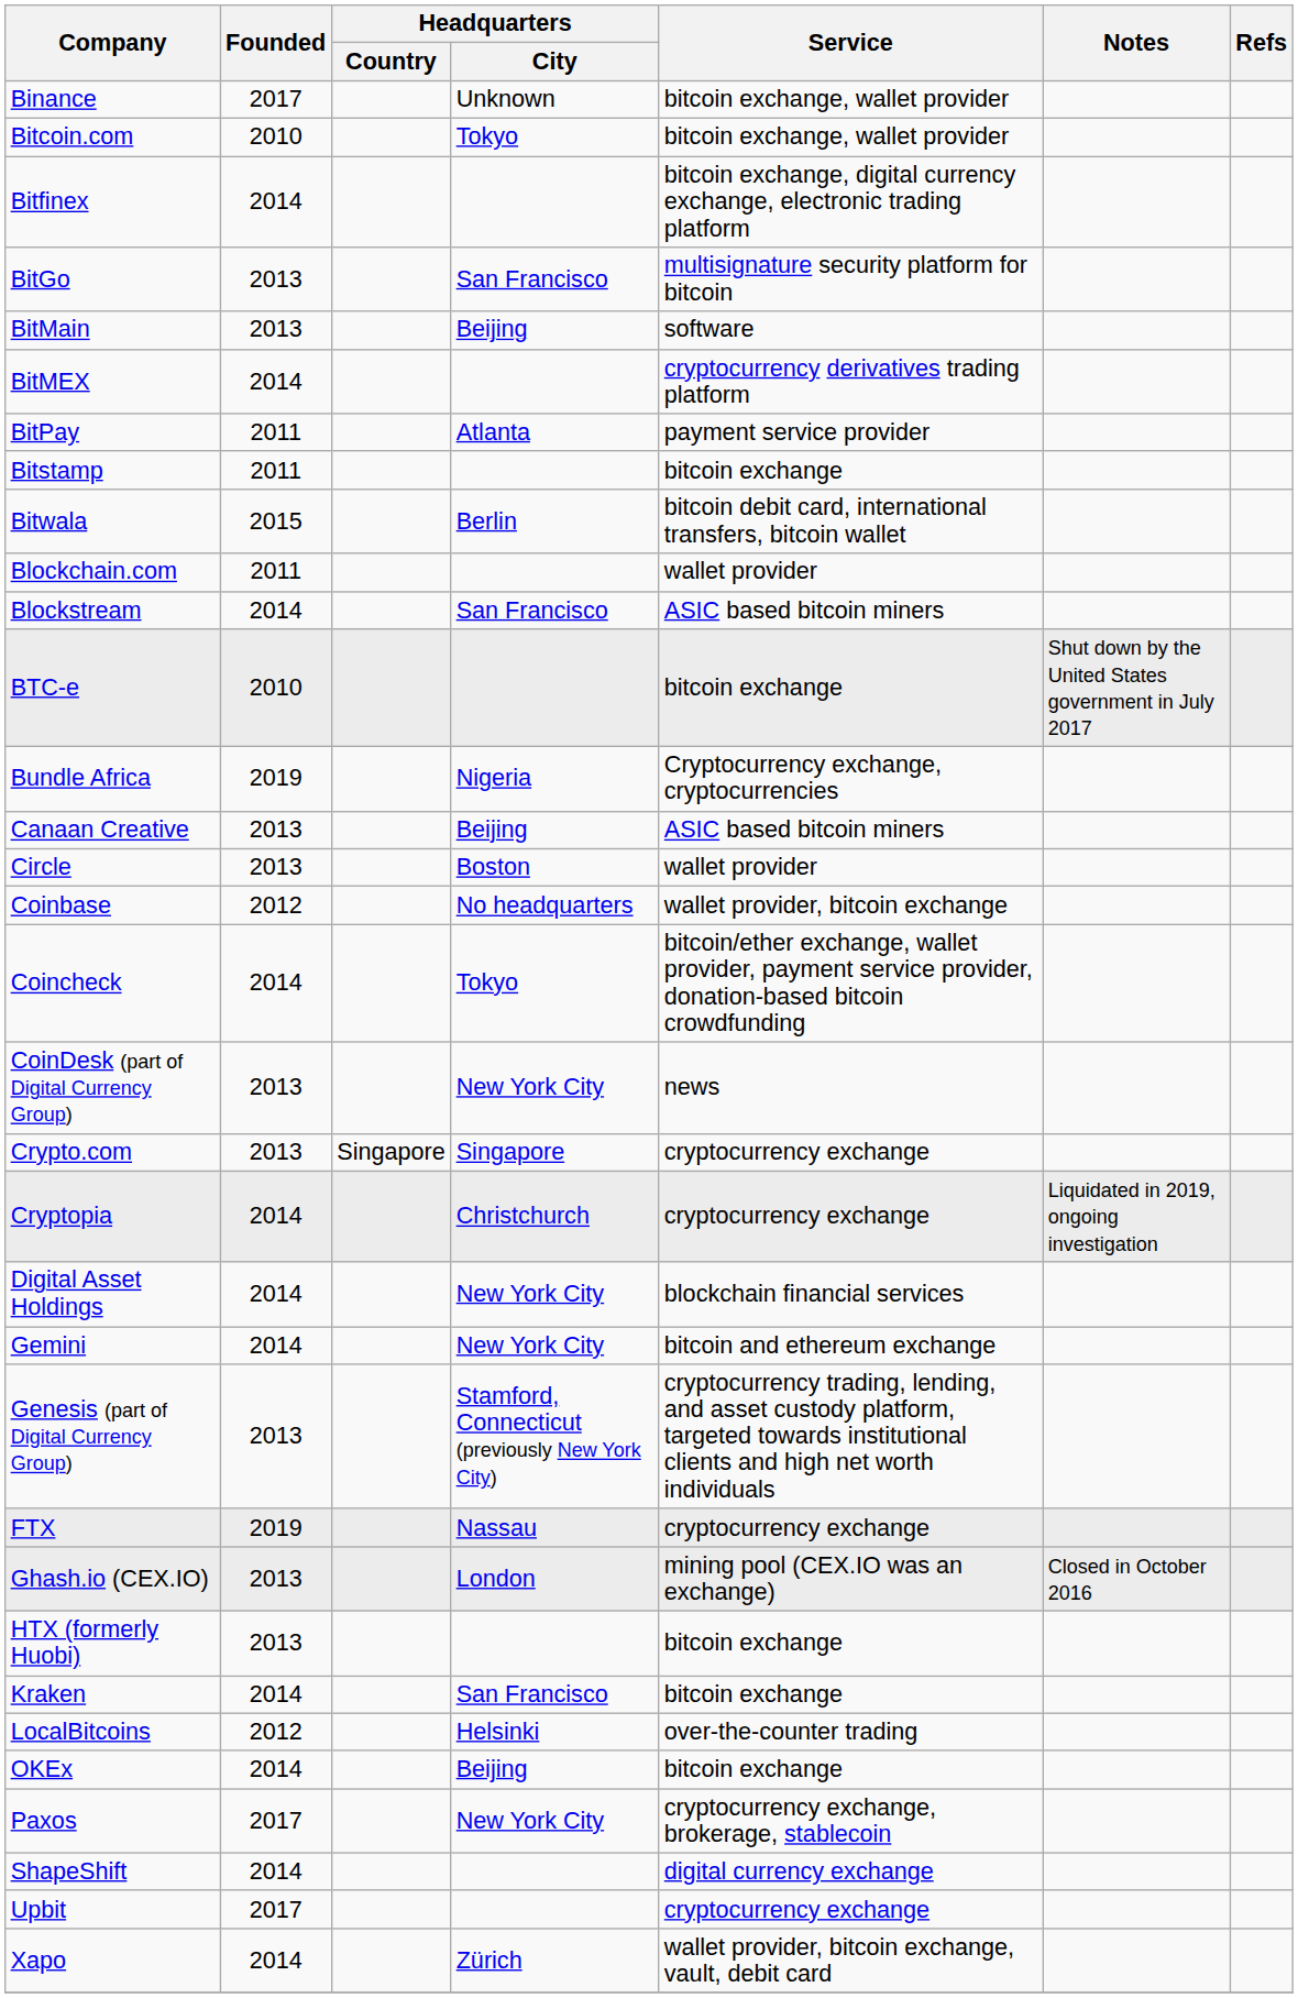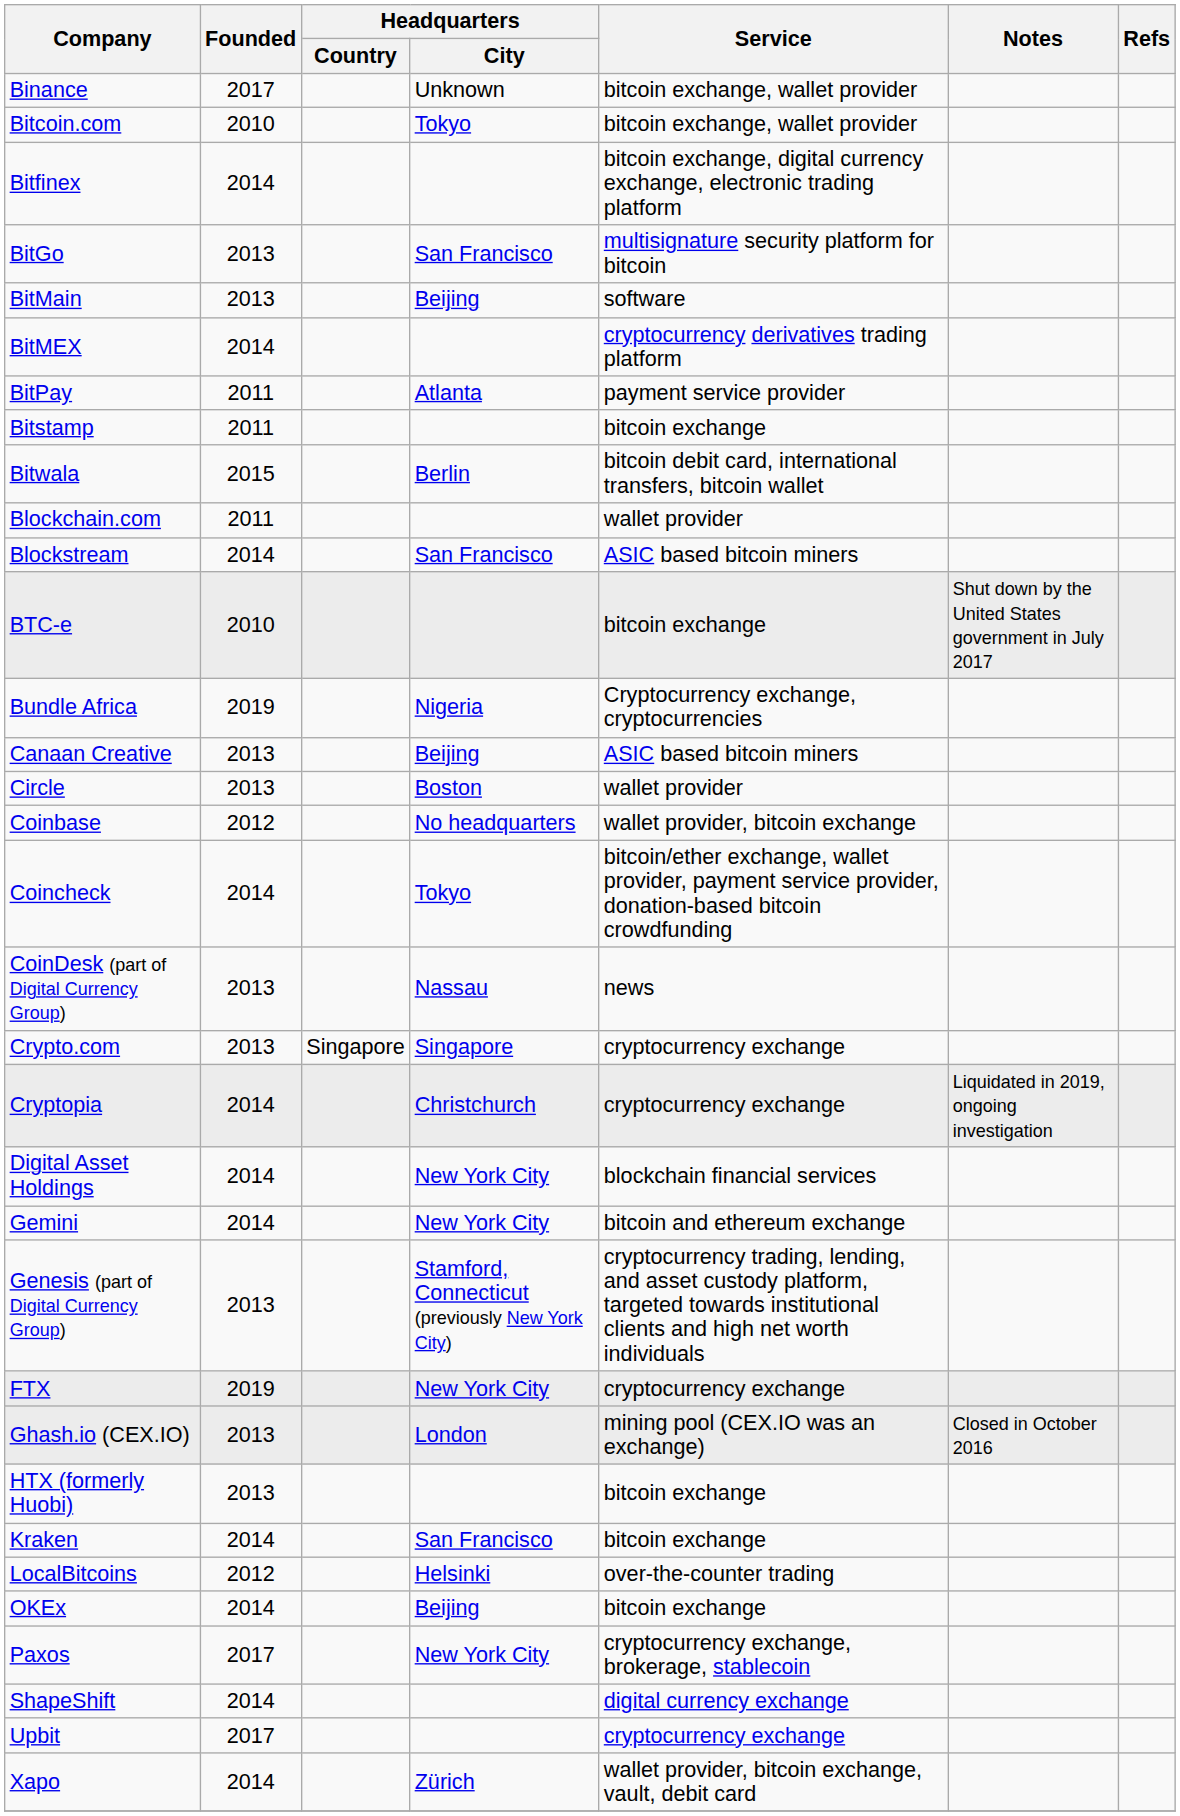 <table class="wikitable sortable">
 <tr>
 <th rowspan=2>Company</th>
 <th rowspan=2>Founded</th>
 <th colspan=2>Headquarters</th>
 <th rowspan=2>Service</th>
 <th rowspan=2>Notes</th>
 <th rowspan=2 class="unsortable">Refs</th>
 </tr>
 <tr>
 <th>Country</th>
 <th>City</th>
 </tr>
 <tr>
 <td><a href='#'>Binance</a></td>
 <td style="text-align:center;">2017</td>
 <td></td>
 <td>Unknown</td>
 <td>bitcoin exchange, wallet provider</td>
 <td><small></small></td>
 <td></td>
 </tr>
 <tr>
 <td><a href='#'>Bitcoin.com</a></td>
 <td style="text-align:center;">2010</td>
 <td></td>
 <td><a href='#'>Tokyo</a></td>
 <td>bitcoin exchange, wallet provider</td>
 <td><small></small></td>
 <td></td>
 </tr>
 <tr>
 <td><a href='#'>Bitfinex</a></td>
 <td style="text-align:center;">2014</td>
 <td></td>
 <td></td>
 <td>bitcoin exchange, digital currency exchange, electronic trading platform</td>
 <td><small></small></td>
 <td></td>
 </tr>
 <tr>
 <td><a href='#'>BitGo</a></td>
 <td style="text-align:center;">2013</td>
 <td></td>
 <td><a href='#'>San Francisco</a></td>
 <td><a href='#'>multisignature</a> security platform for bitcoin</td>
 <td><small></small></td>
 <td></td>
 </tr>
 <tr>
 <td><a href='#'>BitMain</a></td>
 <td style="text-align:center;">2013</td>
 <td></td>
 <td><a href='#'>Beijing</a></td>
 <td>software</td>
 <td><small></small></td>
 <td></td>
 </tr>
 <tr>
 <td><a href='#'>BitMEX</a></td>
 <td style="text-align:center;">2014</td>
 <td></td>
 <td></td>
 <td><a href='#'>cryptocurrency</a> <a href='#'>derivatives</a> trading platform</td>
 <td><small></small></td>
 <td></td>
 </tr>
 <tr>
 <td><a href='#'>BitPay</a></td>
 <td style="text-align:center;">2011</td>
 <td></td>
 <td><a href='#'>Atlanta</a></td>
 <td>payment service provider</td>
 <td><small></small></td>
 <td></td>
 </tr>
 <tr>
 <td><a href='#'>Bitstamp</a></td>
 <td style="text-align:center;">2011</td>
 <td></td>
 <td></td>
 <td>bitcoin exchange</td>
 <td><small></small></td>
 <td></td>
 </tr>
 <tr>
 <td><a href='#'>Bitwala</a></td>
 <td style="text-align:center;">2015</td>
 <td></td>
 <td><a href='#'>Berlin</a></td>
 <td>bitcoin debit card, international transfers, bitcoin wallet</td>
 <td><small></small></td>
 <td></td>
 </tr>
 <tr>
 <td><a href='#'>Blockchain.com</a></td>
 <td style="text-align:center;">2011</td>
 <td></td>
 <td></td>
 <td>wallet provider</td>
 <td><small></small></td>
 <td></td>
 </tr>
 <tr>
 <td><a href='#'>Blockstream</a></td>
 <td style="text-align:center;">2014</td>
 <td></td>
 <td><a href='#'>San Francisco</a></td>
 <td><a href='#'>ASIC</a> based bitcoin miners</td>
 <td><small></small></td>
 <td></td>
 </tr>
 <tr bgcolor="#ececec">
 <td><a href='#'>BTC-e</a></td>
 <td style="text-align:center;">2010</td>
 <td></td>
 <td></td>
 <td>bitcoin exchange</td>
 <td><small>Shut down by the United States government in July 2017</small></td>
 <td></td>
 </tr>
 <tr>
 <td><a href='#'>Bundle Africa</a></td>
 <td style="text-align:center;">2019</td>
 <td></td>
 <td><a href='#'>Nigeria</a></td>
 <td>Cryptocurrency exchange, cryptocurrencies</td>
 <td><small></small></td>
 <td></td>
 </tr>
 <tr>
 <td><a href='#'>Canaan Creative</a></td>
 <td style="text-align:center;">2013</td>
 <td></td>
 <td><a href='#'>Beijing</a></td>
 <td><a href='#'>ASIC</a> based bitcoin miners</td>
 <td><small></small></td>
 <td></td>
 </tr>
 <tr>
 <td><a href='#'>Circle</a></td>
 <td style="text-align:center;">2013</td>
 <td></td>
 <td><a href='#'>Boston</a></td>
 <td>wallet provider</td>
 <td><small></small></td>
 <td></td>
 </tr>
 <tr>
 <td><a href='#'>Coinbase</a></td>
 <td style="text-align:center;">2012</td>
 <td></td>
 <td><a href='#'>No headquarters</a></td>
 <td>wallet provider, bitcoin exchange</td>
 <td><small></small></td>
 <td></td>
 </tr>
 <tr>
 <td><a href='#'>Coincheck</a></td>
 <td style="text-align:center;">2014</td>
 <td></td>
 <td><a href='#'>Tokyo</a></td>
 <td>bitcoin/ether exchange, wallet provider, payment service provider, donation-based bitcoin crowdfunding</td>
 <td><small></small></td>
 <td></td>
 </tr>
 <tr>
 <td><a href='#'>CoinDesk</a> <small>(part of <a href='#'>Digital Currency Group</a>)</small></td>
 <td style="text-align:center;">2013</td>
 <td></td>
-<td><a href='#'>New York City</a></td>
+<td><a href='#'>Nassau</a></td>
 <td>news</td>
 <td><small></small></td>
 <td></td>
 </tr>
 <tr>
 <td><a href='#'>Crypto.com</a></td>
 <td style="text-align:center;">2013</td>
 <td>Singapore</td>
 <td><a href='#'>Singapore</a></td>
 <td>cryptocurrency exchange</td>
 <td><small></small></td>
 <td></td>
 </tr>
 <tr bgcolor="#ececec">
 <td><a href='#'>Cryptopia</a></td>
 <td style="text-align:center;">2014</td>
 <td></td>
 <td><a href='#'>Christchurch</a></td>
 <td>cryptocurrency exchange</td>
 <td><small>Liquidated in 2019, ongoing investigation</small></td>
 <td></td>
 </tr>
 <tr>
 <td><a href='#'>Digital Asset Holdings</a></td>
 <td style="text-align:center;">2014</td>
 <td></td>
 <td><a href='#'>New York City</a></td>
 <td>blockchain financial services</td>
 <td><small></small></td>
 <td></td>
 </tr>
 <tr>
 <td><a href='#'>Gemini</a></td>
 <td style="text-align:center;">2014</td>
 <td></td>
 <td><a href='#'>New York City</a></td>
 <td>bitcoin and ethereum exchange</td>
 <td><small></small></td>
 <td></td>
 </tr>
 <tr>
 <td><a href='#'>Genesis</a> <small>(part of <a href='#'>Digital Currency Group</a>)</small></td>
 <td style="text-align:center;">2013</td>
 <td></td>
 <td><a href='#'>Stamford, Connecticut</a> <small>(previously <a href='#'>New York City</a>)</small></td>
 <td>cryptocurrency trading, lending, and asset custody platform, targeted towards institutional clients and high net worth individuals</td>
 <td></td>
 <td></td>
 </tr>
 <tr bgcolor="#ececec">
 <td><a href='#'>FTX</a></td>
 <td style="text-align:center;">2019</td>
 <td></td>
-<td><a href='#'>Nassau</a></td>
+<td><a href='#'>New York City</a></td>
 <td>cryptocurrency exchange</td>
 <td></td>
 <td></td>
 </tr>
 <tr bgcolor="#ececec">
 <td><a href='#'>Ghash.io</a> (CEX.IO)</td>
 <td style="text-align:center;">2013</td>
 <td></td>
 <td><a href='#'>London</a></td>
 <td>mining pool (CEX.IO was an exchange)</td>
 <td><small>Closed in October 2016</small></td>
 <td></td>
 </tr>
 <tr>
 <td><a href='#'>HTX (formerly Huobi)</a></td>
 <td style="text-align:center;">2013</td>
 <td></td>
 <td></td>
 <td>bitcoin exchange</td>
 <td><small></small></td>
 <td></td>
 </tr>
 <tr>
 <td><a href='#'>Kraken</a></td>
 <td style="text-align:center;">2014</td>
 <td></td>
 <td><a href='#'>San Francisco</a></td>
 <td>bitcoin exchange</td>
 <td><small></small></td>
 <td></td>
 </tr>
 <tr>
 <td><a href='#'>LocalBitcoins</a></td>
 <td style="text-align:center;">2012</td>
 <td></td>
 <td><a href='#'>Helsinki</a></td>
 <td>over-the-counter trading</td>
 <td><small></small></td>
 <td></td>
 </tr>
 <tr>
 <td><a href='#'>OKEx</a></td>
 <td style="text-align:center;">2014</td>
 <td></td>
 <td><a href='#'>Beijing</a></td>
 <td>bitcoin exchange</td>
 <td><small></small></td>
 <td></td>
 </tr>
 <tr>
 <td><a href='#'>Paxos</a></td>
 <td style="text-align:center;">2017</td>
 <td></td>
 <td><a href='#'>New York City</a></td>
 <td>cryptocurrency exchange, brokerage, <a href='#'>stablecoin</a></td>
 <td><small></small></td>
 <td></td>
 </tr>
 <tr>
 <td><a href='#'>ShapeShift</a></td>
 <td style="text-align:center;">2014</td>
 <td></td>
 <td></td>
 <td><a href='#'>digital currency exchange</a></td>
 <td><small></small></td>
 <td></td>
 </tr>
 <tr>
 <td><a href='#'>Upbit</a></td>
 <td style="text-align:center;">2017</td>
 <td></td>
 <td></td>
 <td><a href='#'>cryptocurrency exchange</a></td>
 <td><small></small></td>
 <td></td>
 </tr>
 <tr>
 <td><a href='#'>Xapo</a></td>
 <td style="text-align:center;">2014</td>
 <td></td>
 <td><a href='#'>Zürich</a></td>
 <td>wallet provider, bitcoin exchange, vault, debit card</td>
 <td><small></small></td>
 <td></td>
 </tr>
 <tr>
 </tr>
 </table>
